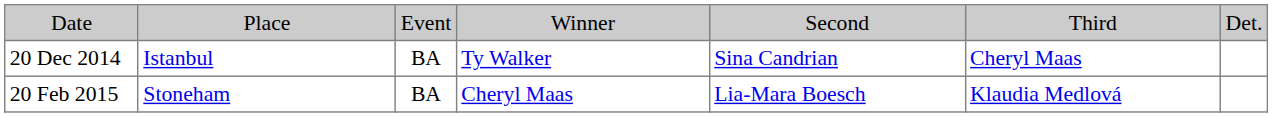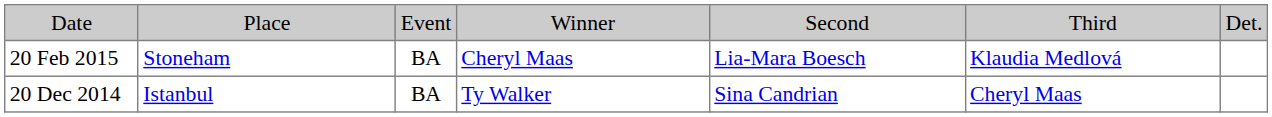 <table cellpadding="3" cellspacing="0" border="1" style="background:#ffffff; font-size:95%; border:grey solid 1px; border-collapse:collapse;">
 <tr style="background:#ccc; text-align:center;">
 <td style="width:100px;">Date</td>
 <td style="width:200px;">Place</td>
 <td style="width:15px;">Event</td>
 <td style="width:200px;">Winner</td>
 <td style="width:200px;">Second</td>
 <td style="width:200px;">Third</td>
 <td style="width:15px;">Det.</td>
 </tr>
 <tr>
+<td>20 Feb 2015</td>
+<td> <a href='#'>Stoneham</a></td>
+<td align=center>BA</td>
+<td> <a href='#'>Cheryl Maas</a></td>
+<td> <a href='#'>Lia-Mara Boesch</a></td>
+<td> <a href='#'>Klaudia Medlová</a></td>
+<td></td>
+</tr>
+<tr>
 <td>20 Dec 2014</td>
 <td> <a href='#'>Istanbul</a></td>
 <td align=center>BA</td>
 <td> <a href='#'>Ty Walker</a></td>
 <td> <a href='#'>Sina Candrian</a></td>
 <td> <a href='#'>Cheryl Maas</a></td>
 <td></td>
 </tr>
-<tr>
-<td>20 Feb 2015</td>
-<td> <a href='#'>Stoneham</a></td>
-<td align=center>BA</td>
-<td> <a href='#'>Cheryl Maas</a></td>
-<td> <a href='#'>Lia-Mara Boesch</a></td>
-<td> <a href='#'>Klaudia Medlová</a></td>
-<td></td>
-</tr>
 </table>
